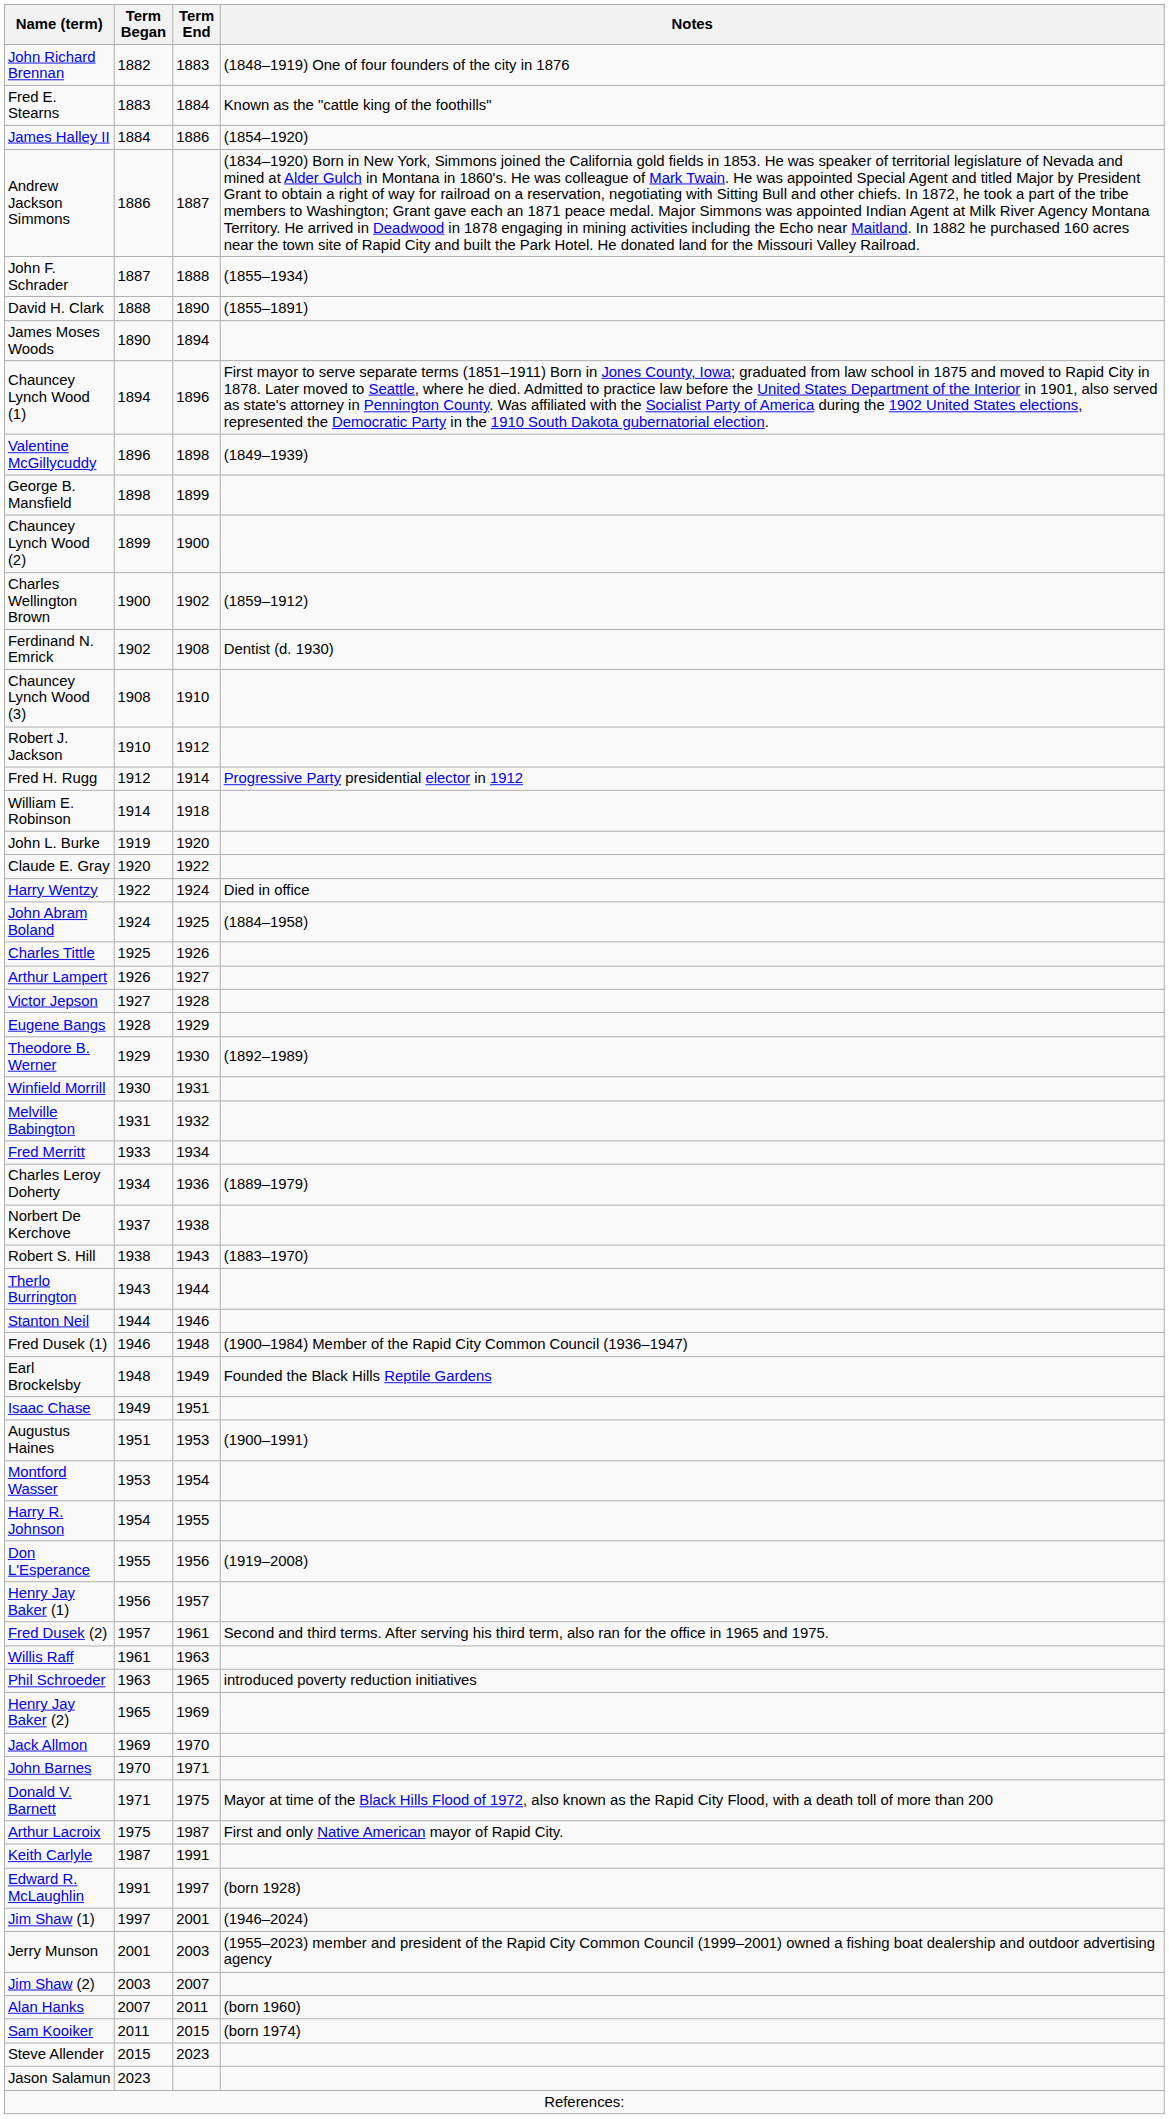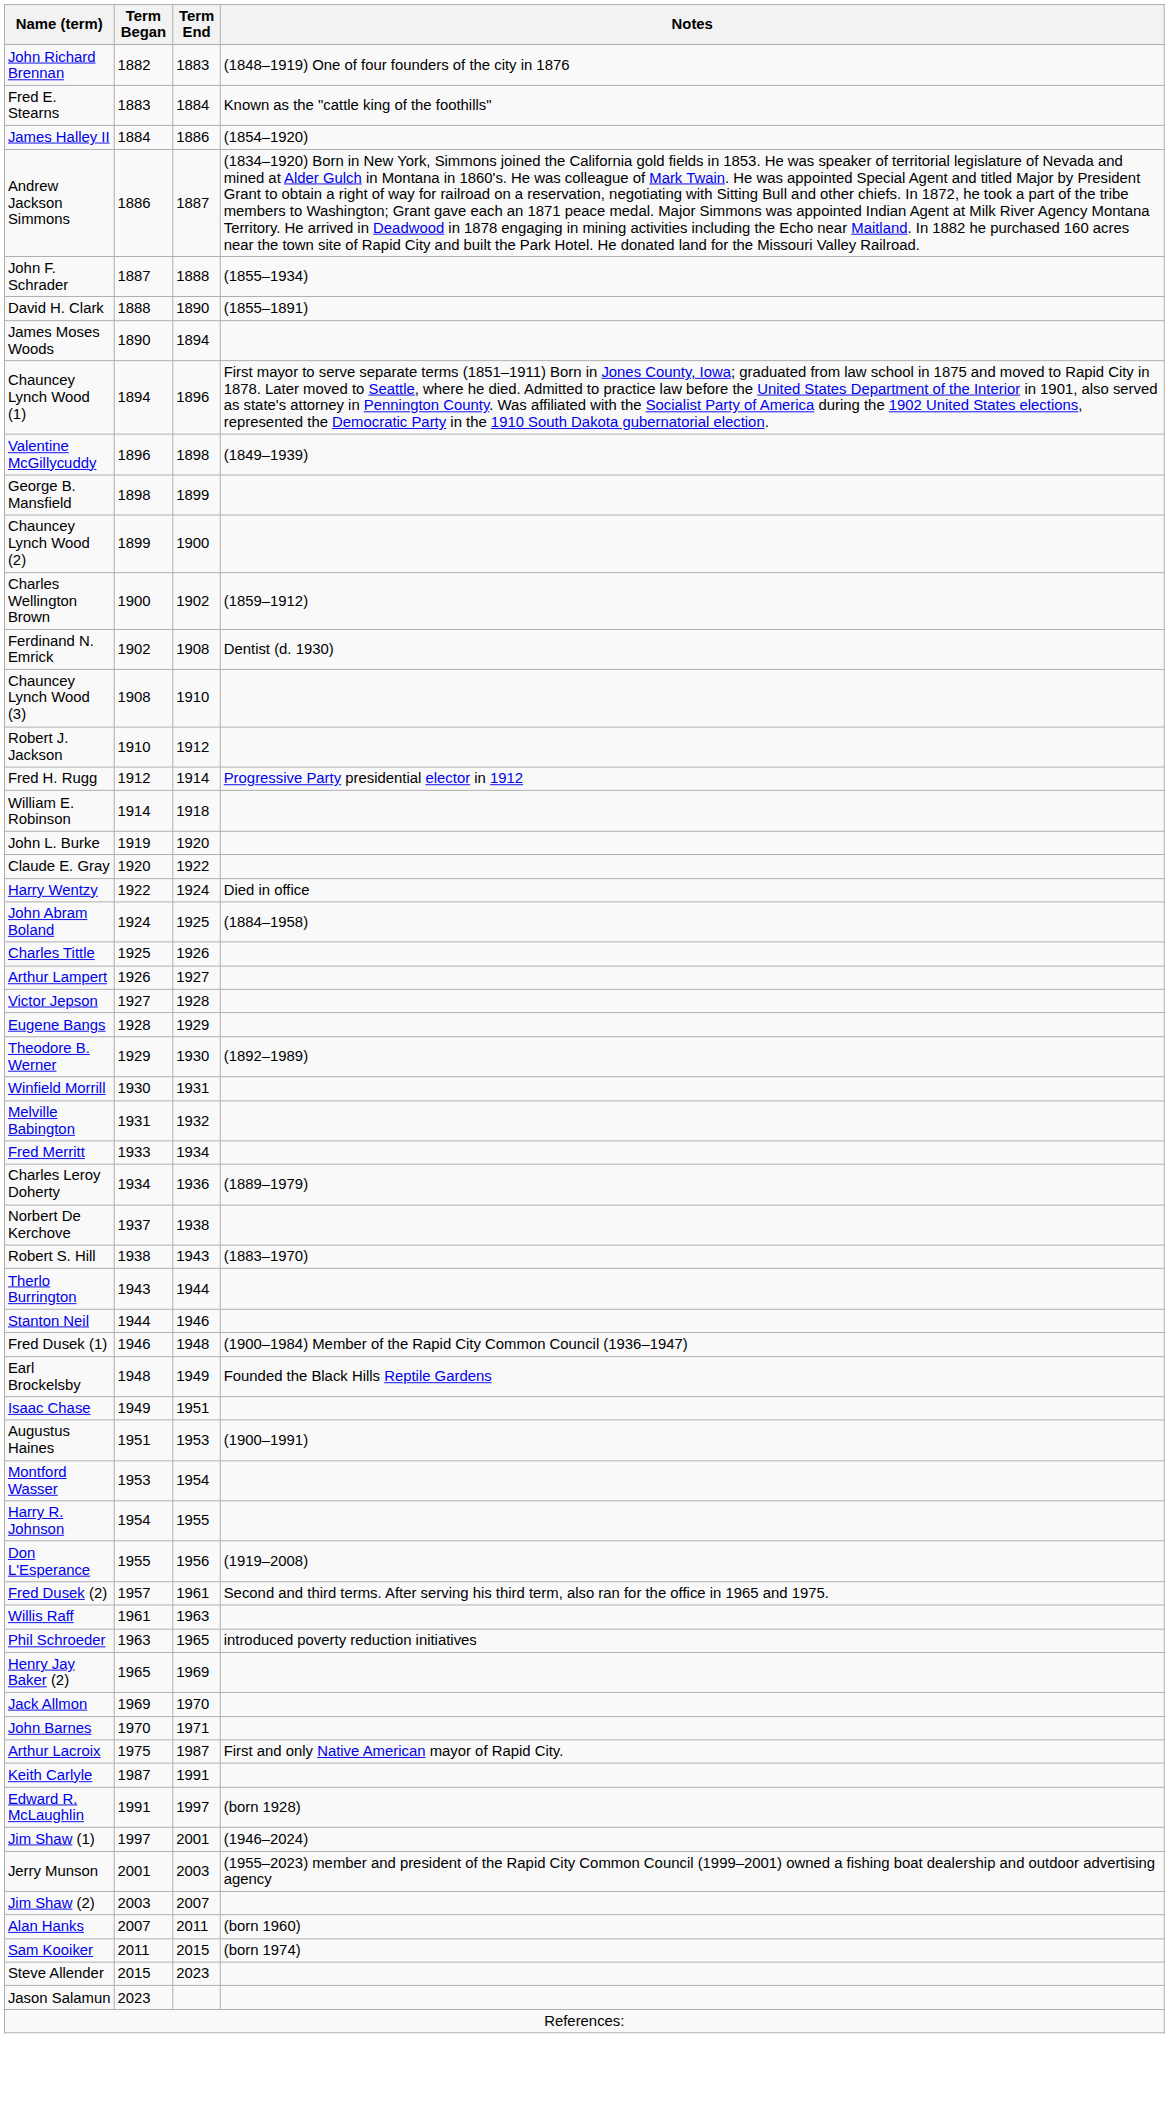 <table class="wikitable">
 <tr>
 <th>Name (term)</th>
 <th>Term Began</th>
 <th>Term End</th>
 <th>Notes</th>
 </tr>
 <tr>
 <td><a href='#'>John Richard Brennan</a></td>
 <td>1882</td>
 <td>1883</td>
 <td>(1848–1919) One of four founders of the city in 1876</td>
 </tr>
 <tr>
 <td>Fred E. Stearns</td>
 <td>1883</td>
 <td>1884</td>
 <td> Known as the "cattle king of the foothills"</td>
 </tr>
 <tr>
 <td><a href='#'>James Halley II</a></td>
 <td>1884</td>
 <td>1886</td>
 <td>(1854–1920)</td>
 </tr>
 <tr>
 <td>Andrew Jackson Simmons</td>
 <td>1886</td>
 <td>1887</td>
 <td>(1834–1920) Born in New York, Simmons joined the California gold fields in 1853. He was speaker of territorial legislature of Nevada and mined at <a href='#'>Alder Gulch</a> in Montana in 1860's. He was colleague of <a href='#'>Mark Twain</a>. He was appointed Special Agent and titled Major by President Grant to obtain a right of way for railroad on a reservation, negotiating with Sitting Bull and other chiefs. In 1872, he took a part of the tribe members to Washington; Grant gave each an 1871 peace medal. Major Simmons was appointed Indian Agent at  Milk River Agency Montana Territory. He arrived in <a href='#'>Deadwood</a> in 1878 engaging in mining activities including the Echo near <a href='#'>Maitland</a>. In 1882 he purchased 160 acres near the town site of Rapid City and built the Park Hotel. He donated land for the Missouri Valley Railroad.</td>
 </tr>
 <tr>
 <td>John F. Schrader</td>
 <td>1887</td>
 <td>1888</td>
 <td>(1855–1934)</td>
 </tr>
 <tr>
 <td>David H. Clark</td>
 <td>1888</td>
 <td>1890</td>
 <td>(1855–1891)</td>
 </tr>
 <tr>
 <td>James Moses Woods</td>
 <td>1890</td>
 <td>1894</td>
 <td></td>
 </tr>
 <tr>
 <td>Chauncey Lynch Wood (1)</td>
 <td>1894</td>
 <td>1896</td>
 <td>First mayor to serve separate terms (1851–1911) Born in <a href='#'>Jones County, Iowa</a>; graduated from law school in 1875 and moved to Rapid City in 1878. Later moved to <a href='#'>Seattle</a>, where he died. Admitted to practice law before the <a href='#'>United States Department of the Interior</a> in 1901, also served as state's attorney in <a href='#'>Pennington County</a>. Was affiliated with the <a href='#'>Socialist Party of America</a> during the <a href='#'>1902 United States elections</a>, represented the <a href='#'>Democratic Party</a> in the <a href='#'>1910 South Dakota gubernatorial election</a>.</td>
 </tr>
 <tr>
 <td><a href='#'>Valentine McGillycuddy</a></td>
 <td>1896</td>
 <td>1898</td>
 <td> (1849–1939)</td>
 </tr>
 <tr>
 <td>George B. Mansfield</td>
 <td>1898</td>
 <td>1899</td>
 <td></td>
 </tr>
 <tr>
 <td>Chauncey Lynch Wood (2)</td>
 <td>1899</td>
 <td>1900</td>
 <td></td>
 </tr>
 <tr>
 <td>Charles Wellington Brown</td>
 <td>1900</td>
 <td>1902</td>
 <td>(1859–1912)</td>
 </tr>
 <tr>
 <td>Ferdinand N. Emrick</td>
 <td>1902</td>
 <td>1908</td>
 <td>Dentist (d. 1930)</td>
 </tr>
 <tr>
 <td>Chauncey Lynch Wood (3)</td>
 <td>1908</td>
 <td>1910</td>
 <td></td>
 </tr>
 <tr>
 <td>Robert J. Jackson</td>
 <td>1910</td>
 <td>1912</td>
 <td></td>
 </tr>
 <tr>
 <td>Fred H. Rugg</td>
 <td>1912</td>
 <td>1914</td>
 <td><a href='#'>Progressive Party</a> presidential <a href='#'>elector</a> in <a href='#'>1912</a></td>
 </tr>
 <tr>
 <td>William E. Robinson</td>
 <td>1914</td>
 <td>1918</td>
 <td></td>
 </tr>
 <tr>
 <td>John L. Burke</td>
 <td>1919</td>
 <td>1920</td>
 </tr>
 <tr>
 <td>Claude E. Gray</td>
 <td>1920</td>
 <td>1922</td>
 <td></td>
 </tr>
 <tr>
 <td><a href='#'>Harry Wentzy</a></td>
 <td>1922</td>
 <td>1924</td>
 <td>Died in office</td>
 </tr>
 <tr>
 <td><a href='#'>John Abram Boland</a></td>
 <td>1924</td>
 <td>1925</td>
 <td>(1884–1958)</td>
 </tr>
 <tr>
 <td><a href='#'>Charles Tittle</a></td>
 <td>1925</td>
 <td>1926</td>
 <td></td>
 </tr>
 <tr>
 <td><a href='#'>Arthur Lampert</a></td>
 <td>1926</td>
 <td>1927</td>
 <td></td>
 </tr>
 <tr>
 <td><a href='#'>Victor Jepson</a></td>
 <td>1927</td>
 <td>1928</td>
 <td></td>
 </tr>
 <tr>
 <td><a href='#'>Eugene Bangs</a></td>
 <td>1928</td>
 <td>1929</td>
 <td></td>
 </tr>
 <tr>
 <td><a href='#'>Theodore B. Werner</a></td>
 <td>1929</td>
 <td>1930</td>
 <td> (1892–1989)</td>
 </tr>
 <tr>
 <td><a href='#'>Winfield Morrill</a></td>
 <td>1930</td>
 <td>1931</td>
 <td></td>
 </tr>
 <tr>
 <td><a href='#'>Melville Babington</a></td>
 <td>1931</td>
 <td>1932</td>
 <td></td>
 </tr>
 <tr>
 <td><a href='#'>Fred Merritt</a></td>
 <td>1933</td>
 <td>1934</td>
 <td></td>
 </tr>
 <tr>
 <td>Charles Leroy Doherty</td>
 <td>1934</td>
 <td>1936</td>
 <td>(1889–1979)</td>
 </tr>
 <tr>
 <td>Norbert De Kerchove</td>
 <td>1937</td>
 <td>1938</td>
 <td></td>
 </tr>
 <tr>
 <td>Robert S. Hill</td>
 <td>1938</td>
 <td>1943</td>
 <td>(1883–1970)</td>
 </tr>
 <tr>
 <td><a href='#'>Therlo Burrington</a></td>
 <td>1943</td>
 <td>1944</td>
 <td></td>
 </tr>
 <tr>
 <td><a href='#'>Stanton Neil</a></td>
 <td>1944</td>
 <td>1946</td>
 <td></td>
 </tr>
 <tr>
 <td>Fred Dusek (1)</td>
 <td>1946</td>
 <td>1948</td>
 <td> (1900–1984) Member of the Rapid City Common Council (1936–1947)</td>
 </tr>
 <tr>
 <td>Earl Brockelsby</td>
 <td>1948</td>
 <td>1949</td>
 <td>Founded the Black Hills <a href='#'>Reptile Gardens</a></td>
 </tr>
 <tr>
 <td><a href='#'>Isaac Chase</a></td>
 <td>1949</td>
 <td>1951</td>
 <td></td>
 </tr>
 <tr>
 <td>Augustus Haines</td>
 <td>1951</td>
 <td>1953</td>
 <td>(1900–1991)</td>
 </tr>
 <tr>
 <td><a href='#'>Montford Wasser</a></td>
 <td>1953</td>
 <td>1954</td>
 <td></td>
 </tr>
 <tr>
 <td><a href='#'>Harry R. Johnson</a></td>
 <td>1954</td>
 <td>1955</td>
 <td></td>
 </tr>
 <tr>
 <td><a href='#'>Don L'Esperance</a></td>
 <td>1955</td>
 <td>1956</td>
 <td>(1919–2008)</td>
 </tr>
 <tr>
-<td><a href='#'>Henry Jay Baker</a> (1)</td>
-<td>1956</td>
-<td>1957</td>
-<td></td>
-</tr>
-<tr>
 <td><a href='#'>Fred Dusek</a> (2)</td>
 <td>1957</td>
 <td>1961</td>
 <td> Second and third terms. After serving his third term, also ran for the office in 1965 and 1975.</td>
 </tr>
 <tr>
 <td><a href='#'>Willis Raff</a></td>
 <td>1961</td>
 <td>1963</td>
 <td></td>
 </tr>
 <tr>
 <td><a href='#'>Phil Schroeder</a></td>
 <td>1963</td>
 <td>1965</td>
 <td>introduced poverty reduction initiatives</td>
 </tr>
 <tr>
 <td><a href='#'>Henry Jay Baker</a> (2)</td>
 <td>1965</td>
 <td>1969</td>
 <td></td>
 </tr>
 <tr>
 <td><a href='#'>Jack Allmon</a></td>
 <td>1969</td>
 <td>1970</td>
 <td></td>
 </tr>
 <tr>
 <td><a href='#'>John Barnes</a></td>
 <td>1970</td>
 <td>1971</td>
 <td></td>
-</tr>
-<tr>
-<td><a href='#'>Donald V. Barnett</a></td>
-<td>1971</td>
-<td>1975</td>
-<td>Mayor at time of the <a href='#'>Black Hills Flood of 1972</a>, also known as the Rapid City Flood, with a death toll of more than 200</td>
 </tr>
 <tr>
 <td><a href='#'>Arthur Lacroix</a></td>
 <td>1975</td>
 <td>1987</td>
 <td> First and only <a href='#'>Native American</a> mayor of Rapid City.</td>
 </tr>
 <tr>
 <td><a href='#'>Keith Carlyle</a></td>
 <td>1987</td>
 <td>1991</td>
 <td></td>
 </tr>
 <tr>
 <td><a href='#'>Edward R. McLaughlin</a></td>
 <td>1991</td>
 <td>1997</td>
 <td>(born 1928)</td>
 </tr>
 <tr>
 <td><a href='#'>Jim Shaw</a> (1)</td>
 <td>1997</td>
 <td>2001</td>
 <td>(1946–2024)</td>
 </tr>
 <tr>
 <td>Jerry Munson</td>
 <td>2001</td>
 <td>2003</td>
 <td>(1955–2023) member and president of the Rapid City Common Council (1999–2001) owned a fishing boat dealership and outdoor advertising agency</td>
 </tr>
 <tr>
 <td><a href='#'>Jim Shaw</a> (2)</td>
 <td>2003</td>
 <td>2007</td>
 <td></td>
 </tr>
 <tr>
 <td><a href='#'>Alan Hanks</a></td>
 <td>2007</td>
 <td>2011</td>
 <td>(born 1960)</td>
 </tr>
 <tr>
 <td><a href='#'>Sam Kooiker</a></td>
 <td>2011</td>
 <td>2015</td>
 <td>(born 1974)</td>
 </tr>
 <tr>
 <td>Steve Allender</td>
 <td>2015</td>
 <td>2023</td>
 <td></td>
 </tr>
 <tr>
 <td>Jason Salamun</td>
 <td>2023</td>
 <td></td>
 <td></td>
 </tr>
 <tr class="sortbottom">
 <td colspan="4" align="center">References:</td>
 </tr>
 </table>
